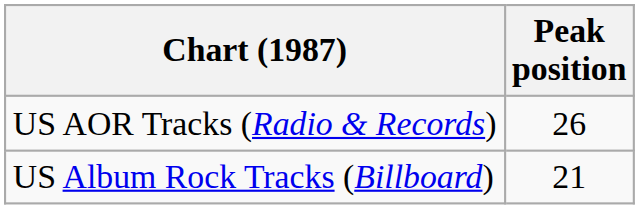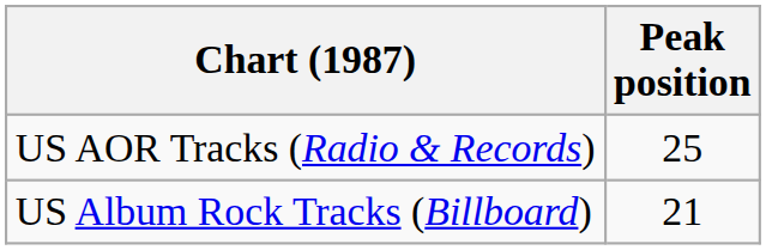 <table class="wikitable sortable">
 <tr>
 <th>Chart (1987)</th>
 <th>Peak<br>position</th>
 </tr>
 <tr>
 <td>US AOR Tracks (<em><a href='#'>Radio & Records</a></em>)</td>
-<td style="text-align:center;">26</td>
+<td style="text-align:center;">25</td>
 </tr>
 <tr>
 <td>US <a href='#'>Album Rock Tracks</a> (<em><a href='#'>Billboard</a></em>)</td>
 <td style="text-align:center;">21</td>
 </tr>
 </table>
